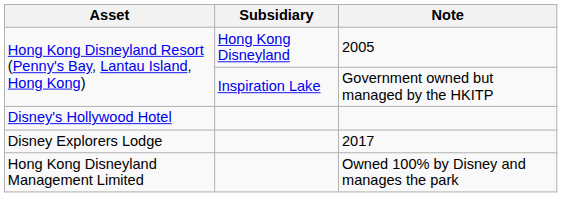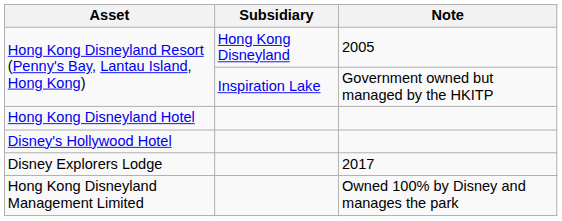 <table class="wikitable">
 <tr>
 <th>Asset</th>
 <th>Subsidiary</th>
 <th>Note</th>
 </tr>
 <tr>
 <td rowspan="2"><a href='#'>Hong Kong Disneyland Resort</a><br>(<a href='#'>Penny's Bay</a>, <a href='#'>Lantau Island</a>, <a href='#'>Hong Kong</a>)</td>
 <td><a href='#'>Hong Kong Disneyland</a></td>
 <td>2005</td>
 </tr>
 <tr>
 <td><a href='#'>Inspiration Lake</a></td>
 <td>Government owned but managed by the HKITP</td>
+</tr>
+<tr>
+<td><a href='#'>Hong Kong Disneyland Hotel</a></td>
+<td></td>
+<td></td>
 </tr>
 <tr>
 <td><a href='#'>Disney's Hollywood Hotel</a></td>
 <td></td>
 <td></td>
 </tr>
 <tr>
 <td>Disney Explorers Lodge</td>
 <td></td>
 <td>2017</td>
 </tr>
 <tr>
 <td>Hong Kong Disneyland Management Limited</td>
 <td></td>
 <td>Owned 100% by Disney and manages the park</td>
 </tr>
 </table>
